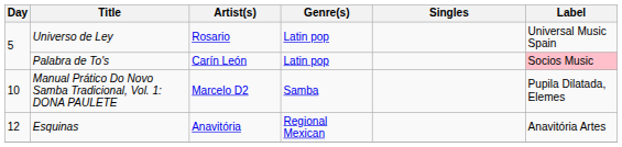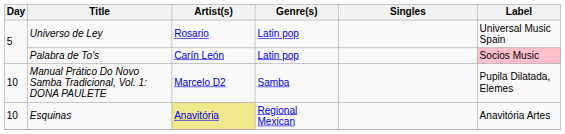 <table class="wikitable" style="width:100%; margin-bottom:4px">
 <tr>
 <th scope="col" width="4%">Day</th>
 <th scope="col" width="26%">Title</th>
 <th scope="col" width="15%">Artist(s)</th>
 <th scope="col" width="15%">Genre(s)</th>
 <th scope="col" width="25%">Singles</th>
 <th scope="col" width="15%">Label</th>
 </tr>
 <tr>
 <td rowspan="2">5</td>
 <td><em>Universo de Ley</em></td>
 <td><a href='#'>Rosario</a></td>
 <td><a href='#'>Latin pop</a></td>
 <td></td>
 <td>Universal Music Spain</td>
 </tr>
 <tr>
 <td><em>Palabra de To's</em></td>
 <td><a href='#'>Carín León</a></td>
 <td><a href='#'>Latin pop</a></td>
 <td></td>
 <td style="background: pink;">Socios Music</td>
 </tr>
 <tr>
 <td>10</td>
 <td><em>Manual Prático Do Novo Samba Tradicional, Vol. 1: DONA PAULETE</em></td>
 <td><a href='#'>Marcelo D2</a></td>
 <td><a href='#'>Samba</a></td>
 <td></td>
 <td>Pupila Dilatada, Elemes</td>
 </tr>
 <tr>
-<td>12</td>
+<td>10</td>
 <td><em>Esquinas</em></td>
-<td><a href='#'>Anavitória</a></td>
+<td style="background: khaki;"><a href='#'>Anavitória</a></td>
 <td><a href='#'>Regional Mexican</a></td>
 <td></td>
 <td>Anavitória Artes</td>
 </tr>
 <tr>
 </tr>
 </table>
